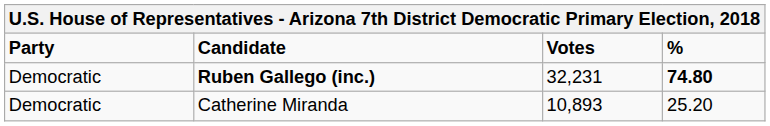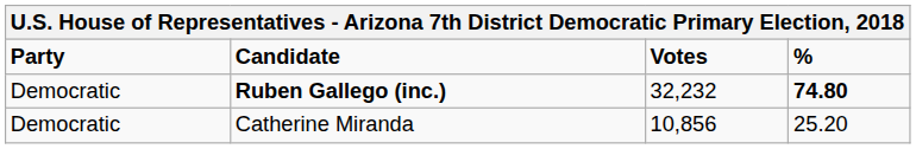 <table class="wikitable">
 <tr>
 <th colspan="4">U.S. House of Representatives - Arizona 7th District Democratic Primary Election, 2018</th>
 </tr>
 <tr>
 <td><strong>Party</strong></td>
 <td><strong>Candidate</strong></td>
 <td><strong>Votes</strong></td>
 <td><strong>%</strong></td>
 </tr>
 <tr>
 <td>Democratic</td>
 <td><strong>Ruben Gallego (inc.)</strong></td>
-<td>32,231</td>
+<td>32,232</td>
 <td><strong>74.80</strong></td>
 </tr>
 <tr>
 <td>Democratic</td>
 <td>Catherine Miranda</td>
-<td>10,893</td>
+<td>10,856</td>
 <td>25.20</td>
 </tr>
 </table>
